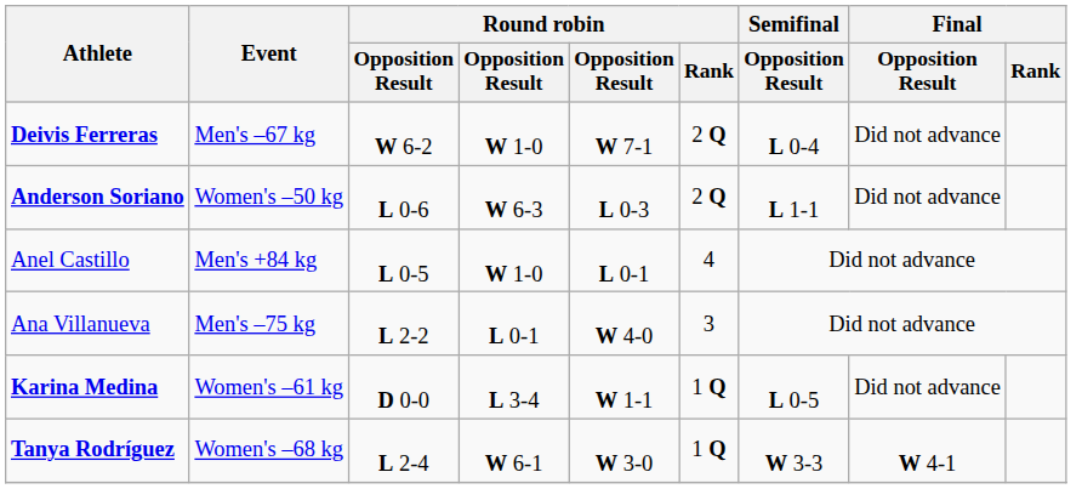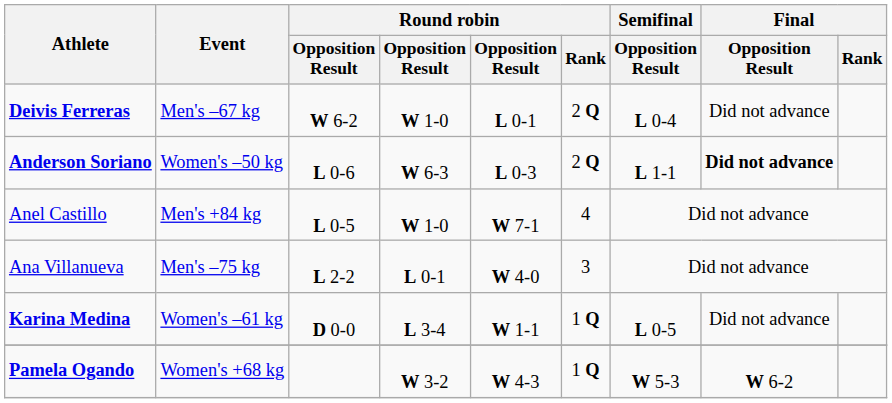 <table class=wikitable style=font-size:90%;text-align:center>
 <tr>
 <th rowspan=2>Athlete</th>
 <th rowspan=2>Event</th>
 <th colspan=4>Round robin</th>
 <th>Semifinal</th>
 <th colspan=2>Final</th>
 </tr>
 <tr style=font-size:95%>
 <th>Opposition<br>Result</th>
 <th>Opposition<br>Result</th>
 <th>Opposition<br>Result</th>
 <th>Rank</th>
 <th>Opposition<br>Result</th>
 <th>Opposition<br>Result</th>
 <th>Rank</th>
 </tr>
 <tr>
 <td align=left><strong><a href='#'>Deivis Ferreras</a></strong></td>
 <td align=left><a href='#'>Men's –67 kg</a></td>
 <td><br><strong>W</strong> 6-2</td>
 <td><br><strong>W</strong> 1-0</td>
-<td><br><strong>W</strong> 7-1</td>
+<td><br><strong>L</strong> 0-1</td>
 <td>2 <strong>Q</strong></td>
 <td><br><strong>L</strong> 0-4</td>
 <td>Did not advance</td>
 <td></td>
 </tr>
 <tr>
 <td align=left><strong><a href='#'>Anderson Soriano</a></strong></td>
 <td align=left><a href='#'>Women's –50 kg</a></td>
 <td><br><strong>L</strong> 0-6</td>
 <td><br><strong>W</strong> 6-3</td>
 <td><br><strong>L</strong> 0-3</td>
 <td>2 <strong>Q</strong></td>
 <td><br><strong>L</strong> 1-1</td>
-<td>Did not advance</td>
+<td><strong>Did not advance</strong></td>
 <td></td>
 </tr>
 <tr>
 <td align=left><a href='#'>Anel Castillo</a></td>
 <td align=left><a href='#'>Men's +84 kg</a></td>
 <td><br><strong>L</strong> 0-5</td>
 <td><br><strong>W</strong> 1-0</td>
-<td><br><strong>L</strong> 0-1</td>
+<td><br><strong>W</strong> 7-1</td>
 <td>4</td>
 <td colspan=3>Did not advance</td>
 </tr>
 <tr>
 <td align=left><a href='#'>Ana Villanueva</a></td>
 <td align=left><a href='#'>Men's –75 kg</a></td>
 <td><br><strong>L</strong> 2-2</td>
 <td><br><strong>L</strong> 0-1</td>
 <td><br><strong>W</strong> 4-0</td>
 <td>3</td>
 <td colspan=3>Did not advance</td>
 </tr>
 <tr>
 <td align=left><strong><a href='#'>Karina Medina</a></strong></td>
 <td align=left><a href='#'>Women's –61 kg</a></td>
 <td><br><strong>D</strong> 0-0</td>
 <td><br><strong>L</strong> 3-4</td>
 <td><br><strong>W</strong> 1-1</td>
 <td>1 <strong>Q</strong></td>
 <td><br><strong>L</strong> 0-5</td>
 <td>Did not advance</td>
 <td></td>
 </tr>
 <tr>
-<td align=left><strong><a href='#'>Tanya Rodríguez</a></strong></td>
-<td align=left><a href='#'>Women's –68 kg</a></td>
-<td><br><strong>L</strong> 2-4</td>
-<td><br><strong>W</strong> 6-1</td>
-<td><br><strong>W</strong> 3-0</td>
+</tr>
+<tr>
+<td align=left><strong><a href='#'>Pamela Ogando</a></strong></td>
+<td align=left><a href='#'>Women's +68 kg</a></td>
+<td></td>
+<td><br><strong>W</strong> 3-2</td>
+<td><br><strong>W</strong> 4-3</td>
 <td>1 <strong>Q</strong></td>
-<td><br><strong>W</strong> 3-3</td>
-<td><br><strong>W</strong> 4-1</td>
+<td><br><strong>W</strong> 5-3</td>
+<td><br><strong>W</strong> 6-2</td>
 <td></td>
 </tr>
 <tr>
 </tr>
-<tr>
-</tr>
 </table>
